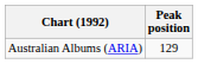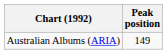 <table class="wikitable sortable">
 <tr>
 <th>Chart (1992)</th>
 <th>Peak<br>position</th>
 </tr>
 <tr>
 <td>Australian Albums (<a href='#'>ARIA</a>)</td>
-<td align="center">129</td>
+<td align="center">149</td>
 </tr>
 </table>
